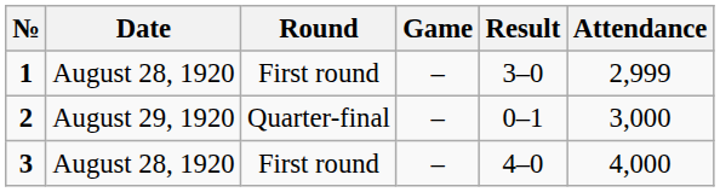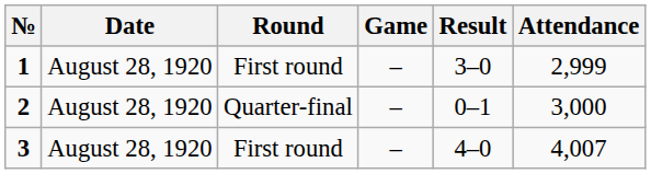 <table class="wikitable" style=" text-align:center; font-size:95%;">
 <tr>
 <th>№</th>
 <th>Date</th>
 <th>Round</th>
 <th>Game</th>
 <th>Result</th>
 <th>Attendance</th>
 </tr>
 <tr>
 <td><strong>1</strong></td>
 <td>August 28, 1920</td>
 <td>First round</td>
 <td> – </td>
 <td>3–0</td>
 <td>2,999</td>
 </tr>
 <tr>
 <td><strong>2</strong></td>
-<td>August 29, 1920</td>
+<td>August 28, 1920</td>
 <td>Quarter-final</td>
 <td> – </td>
 <td>0–1</td>
 <td>3,000</td>
 </tr>
 <tr>
 <td><strong>3</strong></td>
 <td>August 28, 1920</td>
 <td>First round</td>
 <td> – </td>
 <td>4–0</td>
-<td>4,000</td>
+<td>4,007</td>
 </tr>
 </table>
